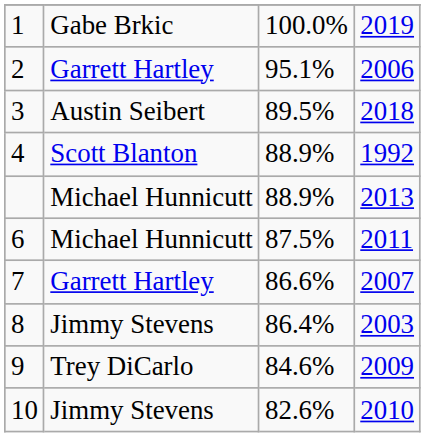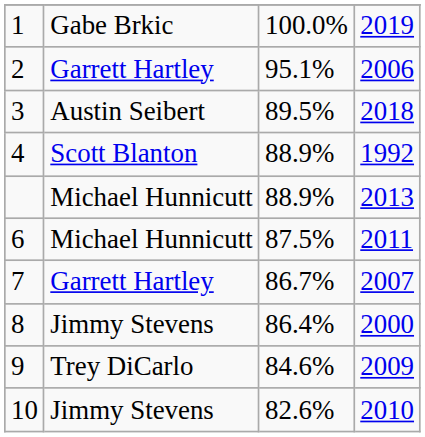 <table class="wikitable">
 <tr>
 </tr>
 <tr>
 <td>1</td>
 <td>Gabe Brkic</td>
 <td><abbr>100.0%</abbr></td>
 <td><a href='#'>2019</a></td>
 </tr>
 <tr>
 <td>2</td>
 <td><a href='#'>Garrett Hartley</a></td>
 <td><abbr>95.1%</abbr></td>
 <td><a href='#'>2006</a></td>
 </tr>
 <tr>
 <td>3</td>
 <td>Austin Seibert</td>
 <td><abbr>89.5%</abbr></td>
 <td><a href='#'>2018</a></td>
 </tr>
 <tr>
 <td>4</td>
 <td><a href='#'>Scott Blanton</a></td>
 <td><abbr>88.9%</abbr></td>
 <td><a href='#'>1992</a></td>
 </tr>
 <tr>
 <td></td>
 <td>Michael Hunnicutt</td>
 <td><abbr>88.9%</abbr></td>
 <td><a href='#'>2013</a></td>
 </tr>
 <tr>
 <td>6</td>
 <td>Michael Hunnicutt</td>
 <td><abbr>87.5%</abbr></td>
 <td><a href='#'>2011</a></td>
 </tr>
 <tr>
 <td>7</td>
 <td><a href='#'>Garrett Hartley</a></td>
-<td><abbr>86.6%</abbr></td>
+<td><abbr>86.7%</abbr></td>
 <td><a href='#'>2007</a></td>
 </tr>
 <tr>
 <td>8</td>
 <td>Jimmy Stevens</td>
 <td><abbr>86.4%</abbr></td>
-<td><a href='#'>2003</a></td>
+<td><a href='#'>2000</a></td>
 </tr>
 <tr>
 <td>9</td>
 <td>Trey DiCarlo</td>
 <td><abbr>84.6%</abbr></td>
 <td><a href='#'>2009</a></td>
 </tr>
 <tr>
 <td>10</td>
 <td>Jimmy Stevens</td>
 <td><abbr>82.6%</abbr></td>
 <td><a href='#'>2010</a></td>
 </tr>
 </table>
